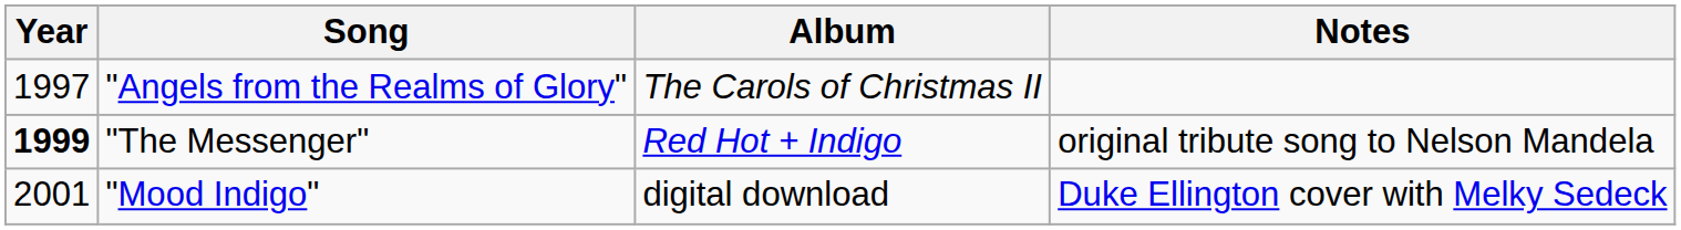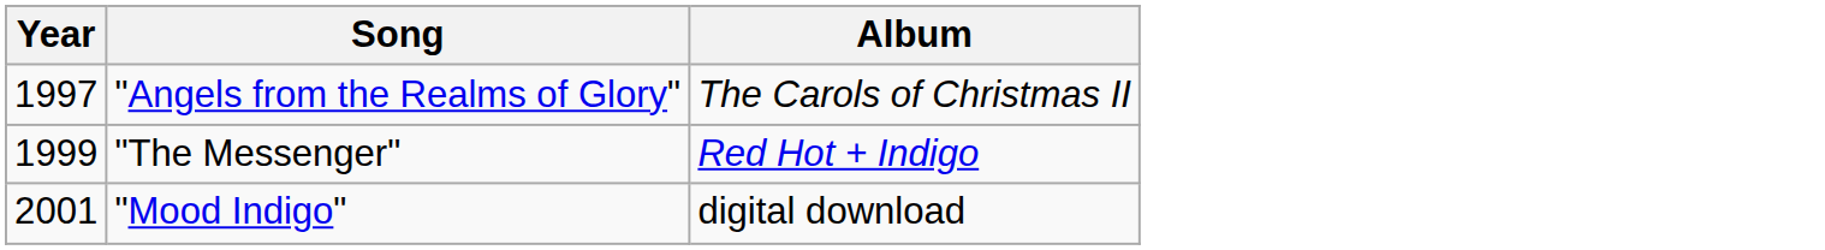 <table class="wikitable">
 <tr>
 <th>Year</th>
 <th>Song</th>
 <th>Album</th>
-<th>Notes</th>
 </tr>
 <tr>
 <td>1997</td>
 <td>"<a href='#'>Angels from the Realms of Glory</a>"</td>
 <td><em>The Carols of Christmas II</em></td>
-<td></td>
 </tr>
 <tr>
-<td><strong>1999</strong></td>
+<td>1999</td>
 <td>"The Messenger"</td>
 <td><em><a href='#'>Red Hot + Indigo</a></em></td>
-<td>original tribute song to Nelson Mandela</td>
 </tr>
 <tr>
 <td>2001</td>
 <td>"<a href='#'>Mood Indigo</a>"</td>
 <td>digital download</td>
-<td><a href='#'>Duke Ellington</a> cover with <a href='#'>Melky Sedeck</a></td>
 </tr>
 </table>
